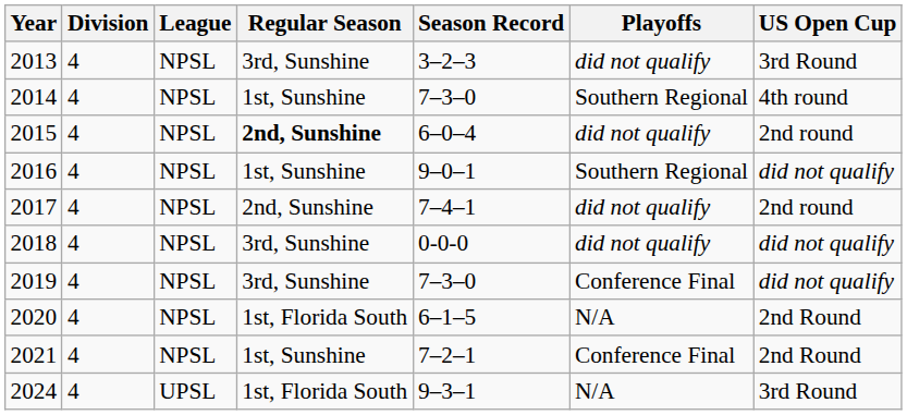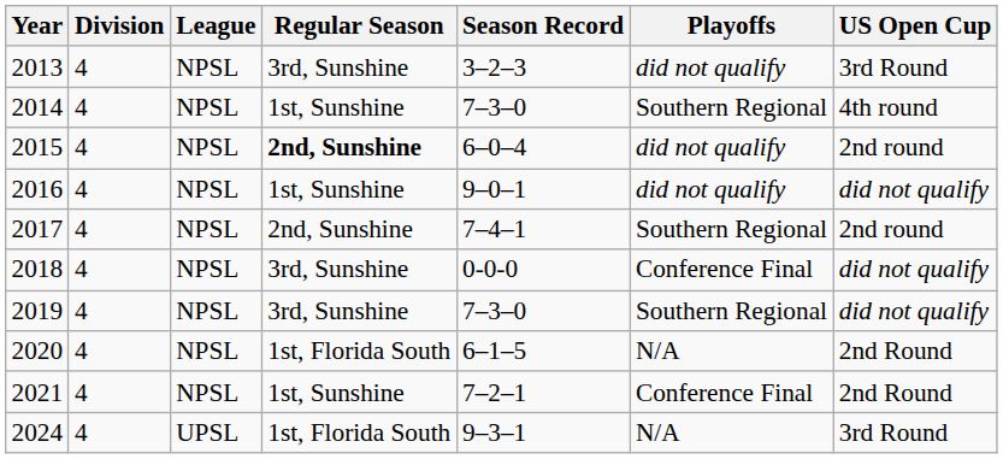 <table class="wikitable">
 <tr>
 <th>Year</th>
 <th>Division</th>
 <th>League</th>
 <th>Regular Season</th>
 <th>Season Record</th>
 <th>Playoffs</th>
 <th>US Open Cup</th>
 </tr>
 <tr>
 <td>2013</td>
 <td>4</td>
 <td>NPSL</td>
 <td>3rd, Sunshine</td>
 <td>3–2–3</td>
 <td><em>did not qualify</em></td>
 <td>3rd Round</td>
 </tr>
 <tr>
 <td>2014</td>
 <td>4</td>
 <td>NPSL</td>
 <td>1st, Sunshine</td>
 <td>7–3–0</td>
 <td>Southern Regional</td>
 <td>4th round</td>
 </tr>
 <tr>
 <td>2015</td>
 <td>4</td>
 <td>NPSL</td>
 <td><strong>2nd, Sunshine</strong></td>
 <td>6–0–4</td>
 <td><em>did not qualify</em></td>
 <td>2nd round</td>
 </tr>
 <tr>
 <td>2016</td>
 <td>4</td>
 <td>NPSL</td>
 <td>1st, Sunshine</td>
 <td>9–0–1</td>
-<td>Southern Regional</td>
+<td><em>did not qualify</em></td>
 <td><em>did not qualify</em></td>
 </tr>
 <tr>
 <td>2017</td>
 <td>4</td>
 <td>NPSL</td>
 <td>2nd, Sunshine</td>
 <td>7–4–1</td>
-<td><em>did not qualify</em></td>
+<td>Southern Regional</td>
 <td>2nd round</td>
 </tr>
 <tr>
 <td>2018</td>
 <td>4</td>
 <td>NPSL</td>
 <td>3rd, Sunshine</td>
 <td>0-0-0</td>
-<td><em>did not qualify</em></td>
+<td>Conference Final</td>
 <td><em>did not qualify</em></td>
 </tr>
 <tr>
 <td>2019</td>
 <td>4</td>
 <td>NPSL</td>
 <td>3rd, Sunshine</td>
 <td>7–3–0</td>
-<td>Conference Final</td>
+<td>Southern Regional</td>
 <td><em>did not qualify</em></td>
 </tr>
 <tr>
 <td>2020</td>
 <td>4</td>
 <td>NPSL</td>
 <td>1st, Florida South</td>
 <td>6–1–5</td>
 <td>N/A</td>
 <td>2nd Round</td>
 </tr>
 <tr>
 <td>2021</td>
 <td>4</td>
 <td>NPSL</td>
 <td>1st, Sunshine</td>
 <td>7–2–1</td>
 <td>Conference Final</td>
 <td>2nd Round</td>
 </tr>
 <tr>
 <td>2024</td>
 <td>4</td>
 <td>UPSL</td>
 <td>1st, Florida South</td>
 <td>9–3–1</td>
 <td>N/A</td>
 <td>3rd Round</td>
 </tr>
 </table>
